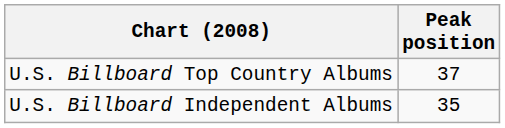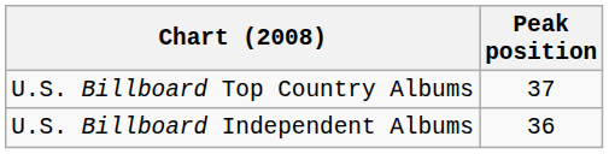 <table class="wikitable">
 <tr>
 <th>Chart (2008)</th>
 <th>Peak<br>position</th>
 </tr>
 <tr>
 <td>U.S. <em>Billboard</em> Top Country Albums</td>
 <td align="center">37</td>
 </tr>
 <tr>
 <td>U.S. <em>Billboard</em> Independent Albums</td>
-<td align="center">35</td>
+<td align="center">36</td>
 </tr>
 </table>
